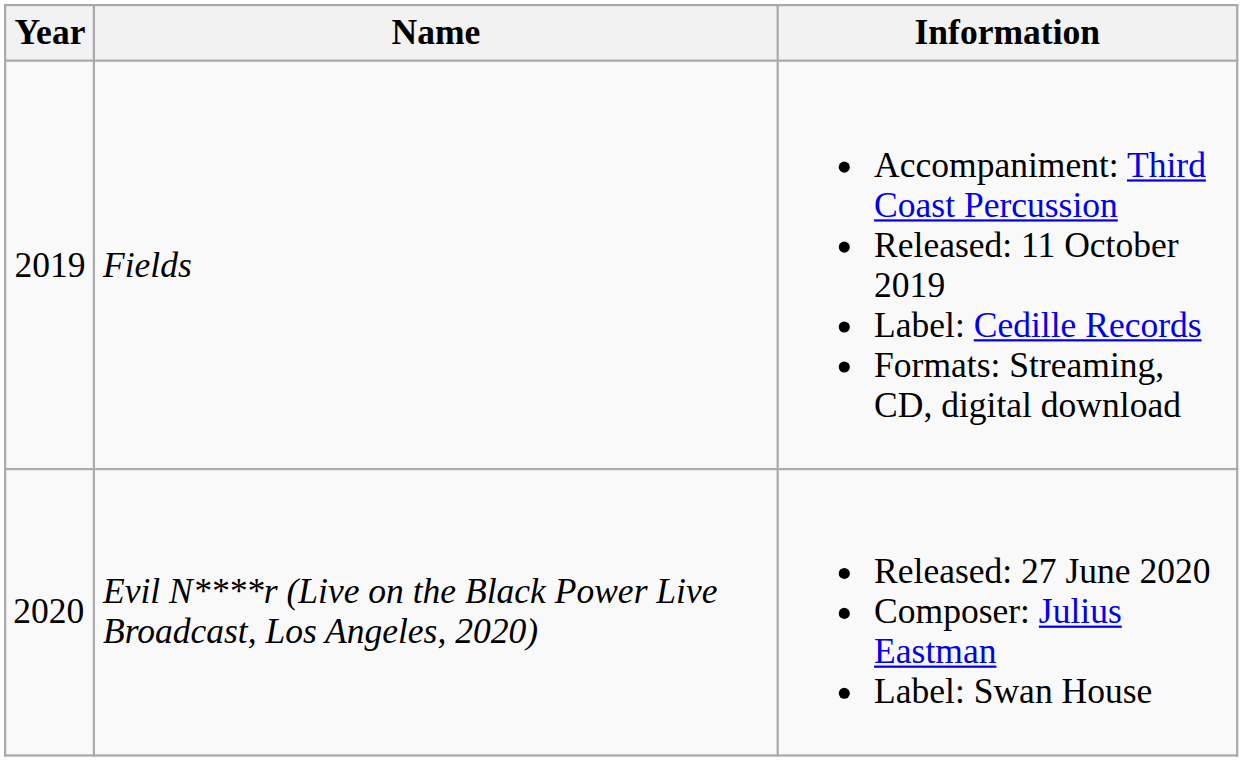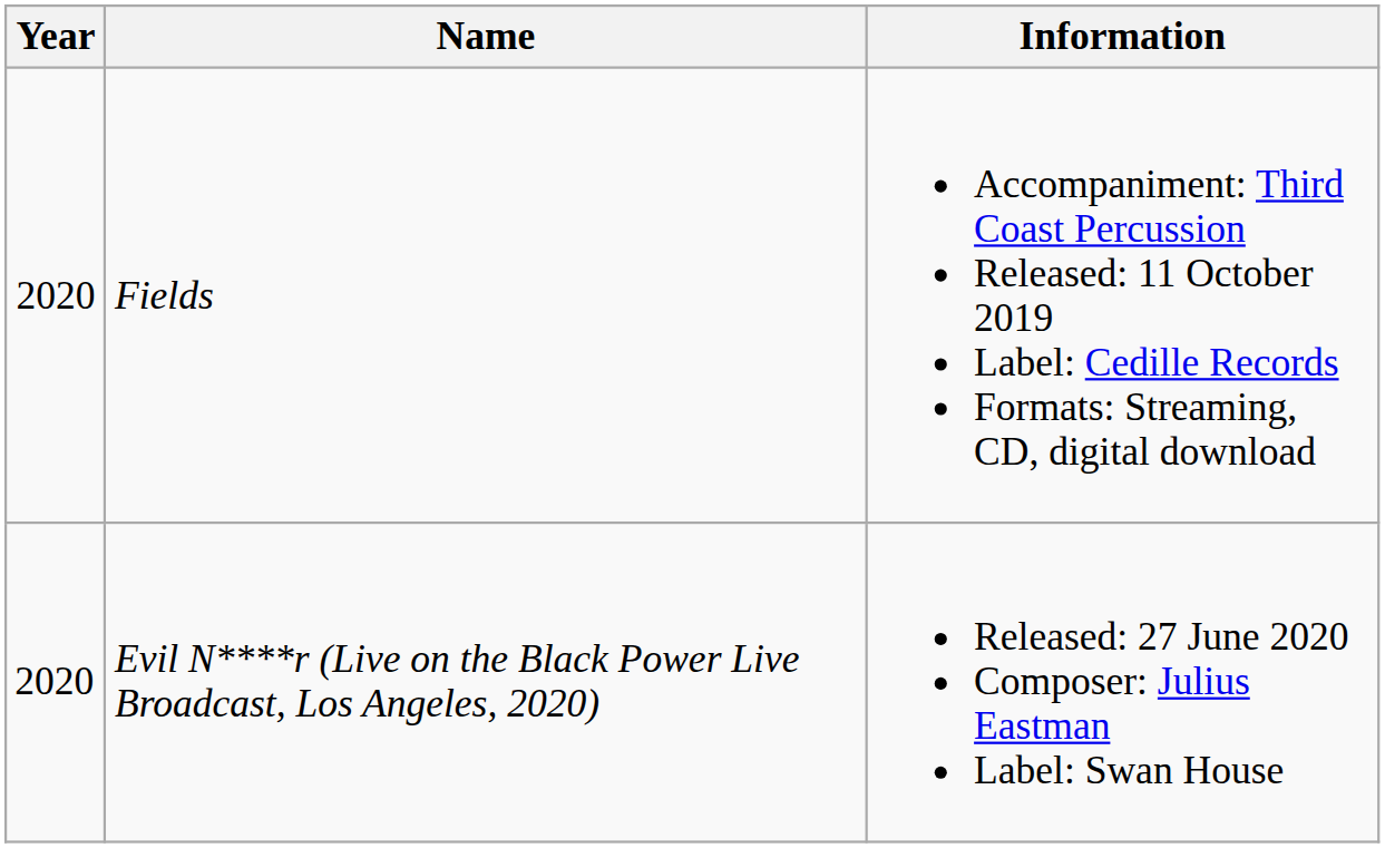 <table class="wikitable">
 <tr>
 <th width="33">Year</th>
 <th width="300">Name</th>
 <th width="200">Information</th>
 </tr>
 <tr>
-<td align="center">2019</td>
+<td align="center">2020</td>
 <td><em>Fields</em></td>
 <td><br><ul><li>Accompaniment: <a href='#'>Third Coast Percussion</a></li><li>Released: 11 October 2019</li><li>Label: <a href='#'>Cedille Records</a></li><li>Formats: Streaming, CD, digital download</li></ul></td>
 </tr>
 <tr>
 <td>2020</td>
 <td><em>Evil N****r (Live on the Black Power Live Broadcast, Los Angeles, 2020)</em></td>
 <td><br><ul><li>Released: 27 June 2020</li><li>Composer: <a href='#'>Julius Eastman</a></li><li>Label: Swan House</li></ul></td>
 </tr>
 </table>
